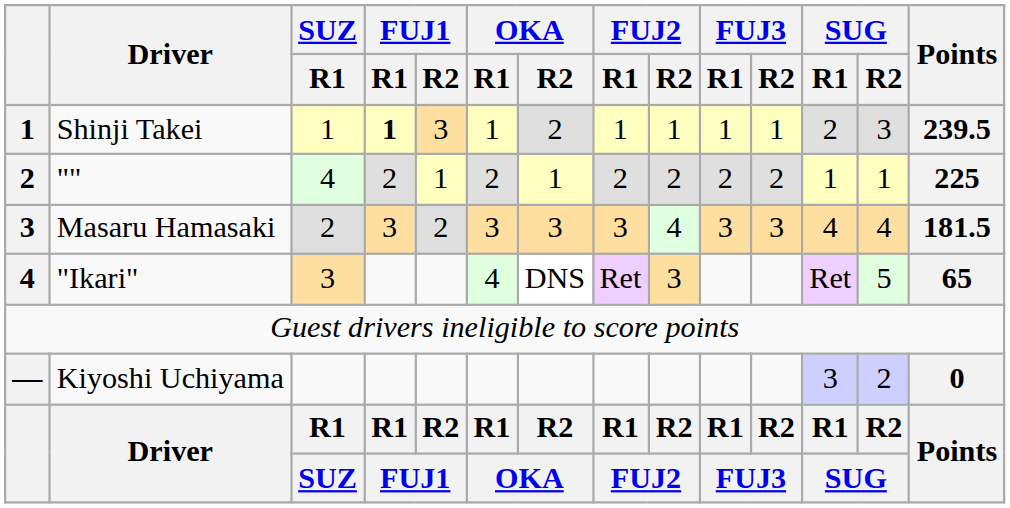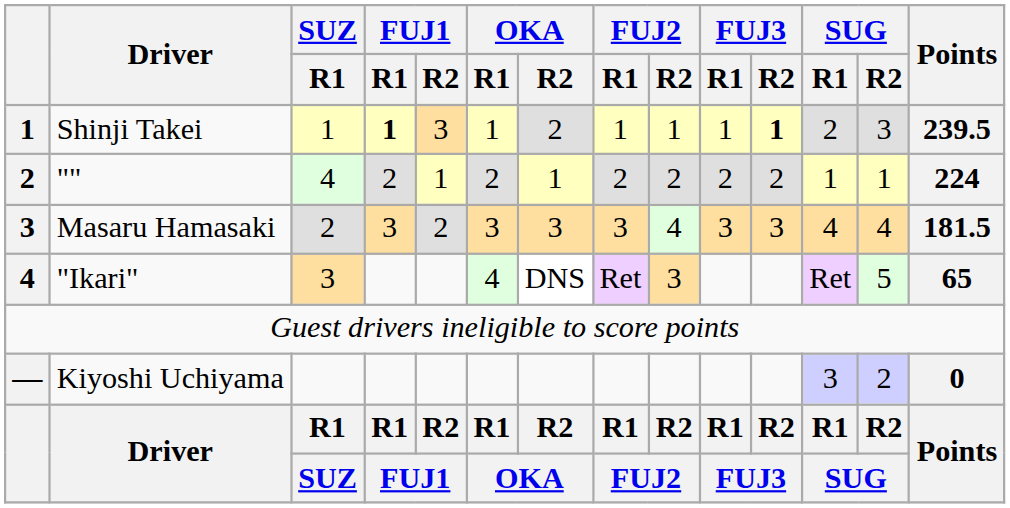 <table class="wikitable" style="font-size:85%; text-align:center">
 <tr>
 <th rowspan=2></th>
 <th rowspan=2>Driver</th>
 <th colspan=1><a href='#'>SUZ</a></th>
 <th colspan=2><a href='#'>FUJ1</a></th>
 <th colspan=2><a href='#'>OKA</a></th>
 <th colspan=2><a href='#'>FUJ2</a></th>
 <th colspan=2><a href='#'>FUJ3</a></th>
 <th colspan=2><a href='#'>SUG</a></th>
 <th rowspan=2>Points</th>
 </tr>
 <tr>
 <th>R1</th>
 <th>R1</th>
 <th>R2</th>
 <th>R1</th>
 <th>R2</th>
 <th>R1</th>
 <th>R2</th>
 <th>R1</th>
 <th>R2</th>
 <th>R1</th>
 <th>R2</th>
 </tr>
 <tr>
 <th>1</th>
 <td align="left"> Shinji Takei</td>
 <td style="background-color:#FFFFBF";>1</td>
 <td style="background-color:#FFFFBF";><strong>1</strong></td>
 <td style="background-color:#FFDF9F";>3</td>
 <td style="background-color:#FFFFBF";>1</td>
 <td style="background-color:#DFDFDF";>2</td>
 <td style="background-color:#FFFFBF";>1</td>
 <td style="background-color:#FFFFBF";>1</td>
 <td style="background-color:#FFFFBF";>1</td>
-<td style="background-color:#FFFFBF";>1</td>
+<td style="background-color:#FFFFBF";><strong>1</strong></td>
 <td style="background-color:#DFDFDF";>2</td>
 <td style="background-color:#DFDFDF";>3</td>
 <th>239.5</th>
 </tr>
 <tr>
 <th>2</th>
 <td align="left"> ""</td>
 <td style="background-color:#DFFFDF";>4</td>
 <td style="background-color:#DFDFDF";>2</td>
 <td style="background-color:#FFFFBF";>1</td>
 <td style="background-color:#DFDFDF";>2</td>
 <td style="background-color:#FFFFBF";>1</td>
 <td style="background-color:#DFDFDF";>2</td>
 <td style="background-color:#DFDFDF";>2</td>
 <td style="background-color:#DFDFDF";>2</td>
 <td style="background-color:#DFDFDF";>2</td>
 <td style="background-color:#FFFFBF";>1</td>
 <td style="background-color:#FFFFBF";>1</td>
-<th>225</th>
+<th>224</th>
 </tr>
 <tr>
 <th>3</th>
 <td align="left"> Masaru Hamasaki</td>
 <td style="background-color:#DFDFDF";>2</td>
 <td style="background-color:#FFDF9F";>3</td>
 <td style="background-color:#DFDFDF";>2</td>
 <td style="background-color:#FFDF9F";>3</td>
 <td style="background-color:#FFDF9F";>3</td>
 <td style="background-color:#FFDF9F";>3</td>
 <td style="background-color:#DFFFDF";>4</td>
 <td style="background-color:#FFDF9F";>3</td>
 <td style="background-color:#FFDF9F";>3</td>
 <td style="background-color:#FFDF9F";>4</td>
 <td style="background-color:#FFDF9F";>4</td>
 <th>181.5</th>
 </tr>
 <tr>
 <th>4</th>
 <td align="left"> "Ikari"</td>
 <td style="background-color:#FFDF9F";>3</td>
 <td></td>
 <td></td>
 <td style="background-color:#DFFFDF";>4</td>
 <td style="background-color:#FFFFFF";>DNS</td>
 <td style="background-color:#EFCFFF";>Ret</td>
 <td style="background-color:#FFDF9F";>3</td>
 <td></td>
 <td></td>
 <td style="background-color:#EFCFFF";>Ret</td>
 <td style="background-color:#DFFFDF";>5</td>
 <th>65</th>
 </tr>
 <tr>
 <td colspan="14"><em>Guest drivers ineligible to score points</em></td>
 </tr>
 <tr>
 <th>—</th>
 <td align="left"> Kiyoshi Uchiyama</td>
 <td></td>
 <td></td>
 <td></td>
 <td></td>
 <td></td>
 <td></td>
 <td></td>
 <td></td>
 <td></td>
 <td style="background-color:#CFCFFF" ;>3</td>
 <td style="background-color:#CFCFFF" ;>2</td>
 <th>0</th>
 </tr>
 <tr>
 <th rowspan=2></th>
 <th rowspan=2>Driver</th>
 <th>R1</th>
 <th>R1</th>
 <th>R2</th>
 <th>R1</th>
 <th>R2</th>
 <th>R1</th>
 <th>R2</th>
 <th>R1</th>
 <th>R2</th>
 <th>R1</th>
 <th>R2</th>
 <th rowspan=2>Points</th>
 </tr>
 <tr>
 <th colspan=1><a href='#'>SUZ</a></th>
 <th colspan=2><a href='#'>FUJ1</a></th>
 <th colspan=2><a href='#'>OKA</a></th>
 <th colspan=2><a href='#'>FUJ2</a></th>
 <th colspan=2><a href='#'>FUJ3</a></th>
 <th colspan=2><a href='#'>SUG</a></th>
 </tr>
 </table>
